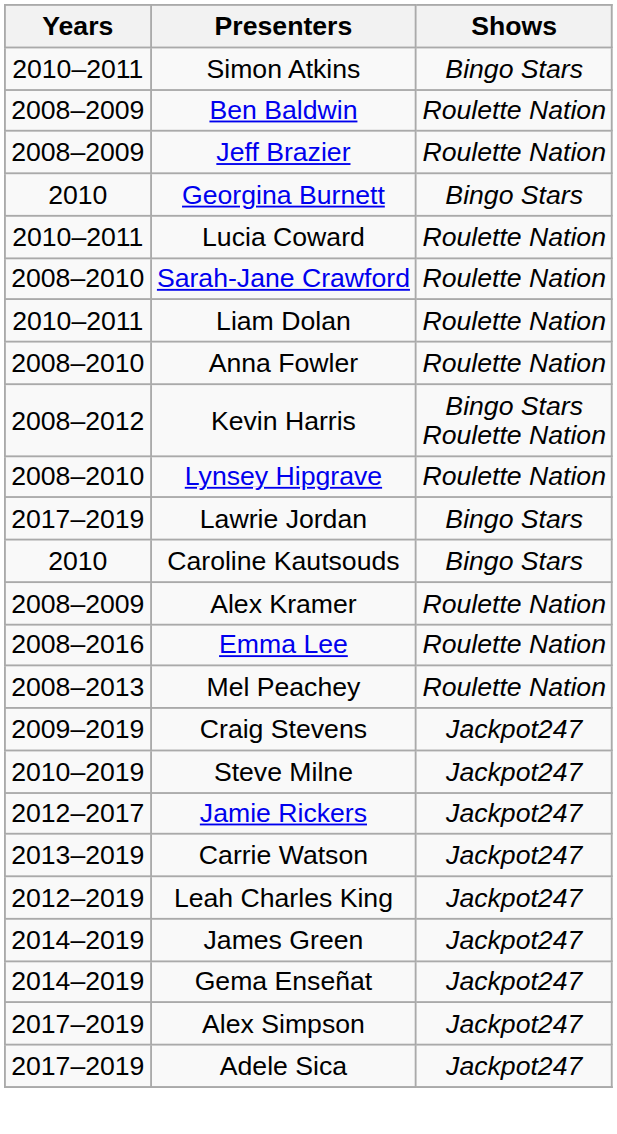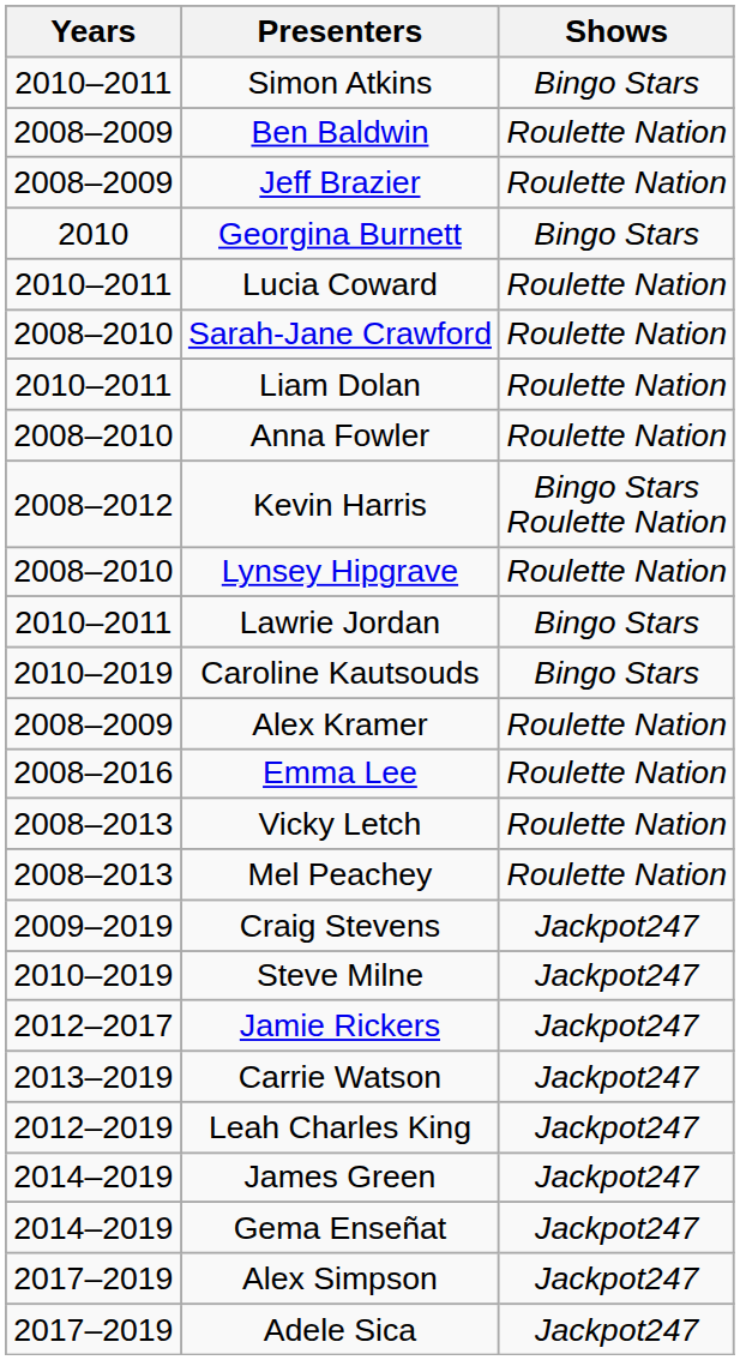 <table class="wikitable" style="font-size:90%;text-align:center;">
 <tr>
 <th>Years</th>
 <th>Presenters</th>
 <th>Shows</th>
 </tr>
 <tr>
 <td>2010–2011</td>
 <td>Simon Atkins</td>
 <td><em>Bingo Stars</em></td>
 </tr>
 <tr>
 <td>2008–2009</td>
 <td><a href='#'>Ben Baldwin</a></td>
 <td><em>Roulette Nation</em></td>
 </tr>
 <tr>
 <td>2008–2009</td>
 <td><a href='#'>Jeff Brazier</a></td>
 <td><em>Roulette Nation</em></td>
 </tr>
 <tr>
 <td>2010</td>
 <td><a href='#'>Georgina Burnett</a></td>
 <td><em>Bingo Stars</em></td>
 </tr>
 <tr>
 <td>2010–2011</td>
 <td>Lucia Coward</td>
 <td><em>Roulette Nation</em></td>
 </tr>
 <tr>
 <td>2008–2010</td>
 <td><a href='#'>Sarah-Jane Crawford</a></td>
 <td><em>Roulette Nation</em></td>
 </tr>
 <tr>
 <td>2010–2011</td>
 <td>Liam Dolan</td>
 <td><em>Roulette Nation</em></td>
 </tr>
 <tr>
 <td>2008–2010</td>
 <td>Anna Fowler</td>
 <td><em>Roulette Nation</em></td>
 </tr>
 <tr>
 <td>2008–2012</td>
 <td>Kevin Harris</td>
 <td><em>Bingo Stars</em><br><em>Roulette Nation</em></td>
 </tr>
 <tr>
 <td>2008–2010</td>
 <td><a href='#'>Lynsey Hipgrave</a></td>
 <td><em>Roulette Nation</em></td>
 </tr>
 <tr>
-<td>2017–2019</td>
+<td>2010–2011</td>
 <td>Lawrie Jordan</td>
 <td><em>Bingo Stars</em></td>
 </tr>
 <tr>
-<td>2010</td>
+<td>2010–2019</td>
 <td>Caroline Kautsouds</td>
 <td><em>Bingo Stars</em></td>
 </tr>
 <tr>
 <td>2008–2009</td>
 <td>Alex Kramer</td>
 <td><em>Roulette Nation</em></td>
 </tr>
 <tr>
 <td>2008–2016</td>
 <td><a href='#'>Emma Lee</a></td>
+<td><em>Roulette Nation</em></td>
+</tr>
+<tr>
+<td>2008–2013</td>
+<td>Vicky Letch</td>
 <td><em>Roulette Nation</em></td>
 </tr>
 <tr>
 <td>2008–2013</td>
 <td>Mel Peachey</td>
 <td><em>Roulette Nation</em></td>
 </tr>
 <tr>
 <td>2009–2019</td>
 <td>Craig Stevens</td>
 <td><em>Jackpot247</em></td>
 </tr>
 <tr>
 <td>2010–2019</td>
 <td>Steve Milne</td>
 <td><em>Jackpot247</em></td>
 </tr>
 <tr>
 <td>2012–2017</td>
 <td><a href='#'>Jamie Rickers</a></td>
 <td><em>Jackpot247</em></td>
 </tr>
 <tr>
 <td>2013–2019</td>
 <td>Carrie Watson</td>
 <td><em>Jackpot247</em></td>
 </tr>
 <tr>
 <td>2012–2019</td>
 <td>Leah Charles King</td>
 <td><em>Jackpot247</em></td>
 </tr>
 <tr>
 <td>2014–2019</td>
 <td>James Green</td>
 <td><em>Jackpot247</em></td>
 </tr>
 <tr>
 <td>2014–2019</td>
 <td>Gema Enseñat</td>
 <td><em>Jackpot247</em></td>
 </tr>
 <tr>
 <td>2017–2019</td>
 <td>Alex Simpson</td>
 <td><em>Jackpot247</em></td>
 </tr>
 <tr>
 <td>2017–2019</td>
 <td>Adele Sica</td>
 <td><em>Jackpot247</em></td>
 </tr>
 <tr>
 </tr>
 </table>
